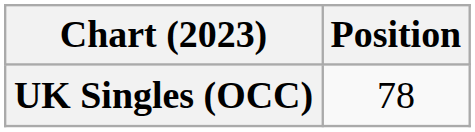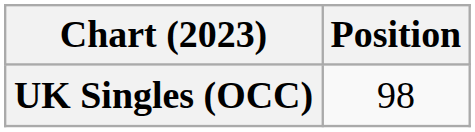 <table class="wikitable plainrowheaders" style="text-align:center">
 <tr>
 <th>Chart (2023)</th>
 <th>Position</th>
 </tr>
 <tr>
 <th scope="row">UK Singles (OCC)</th>
-<td>78</td>
+<td>98</td>
 </tr>
 </table>
